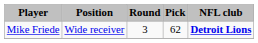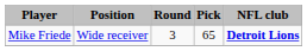 <table class="wikitable" style="text-align:center;">
 <tr style="background:#C0C0C0;">
 <td><strong>Player</strong></td>
 <td><strong>Position</strong></td>
 <td><strong>Round</strong></td>
 <td><strong>Pick</strong></td>
 <td><strong>NFL club</strong></td>
 </tr>
 <tr align="center" bgcolor="">
 <td><a href='#'>Mike Friede</a></td>
 <td><a href='#'>Wide receiver</a></td>
 <td>3</td>
-<td>62</td>
+<td>65</td>
 <td><strong><a href='#'>Detroit Lions</a></strong></td>
 </tr>
 <tr align="center" bgcolor="">
 </tr>
 </table>
